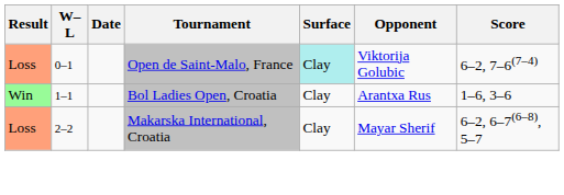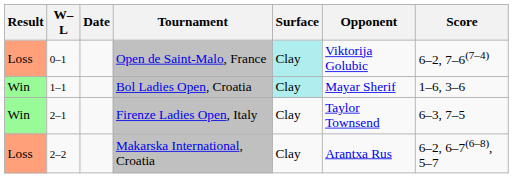 <table class="sortable wikitable">
 <tr>
 <th>Result</th>
 <th class="unsortable">W–L</th>
 <th>Date</th>
 <th>Tournament</th>
 <th>Surface</th>
 <th>Opponent</th>
 <th class="unsortable">Score</th>
 </tr>
 <tr>
 <td style="background:#ffa07a;">Loss</td>
 <td><small>0–1</small></td>
 <td><a href='#'></a></td>
 <td bgcolor=silver><a href='#'>Open de Saint-Malo</a>, France</td>
 <td style="background: paleturquoise;">Clay</td>
 <td> <a href='#'>Viktorija Golubic</a></td>
 <td>6–2, 7–6<sup>(7–4)</sup></td>
 </tr>
 <tr>
 <td style="background:#98fb98;">Win</td>
 <td><small>1–1</small></td>
 <td><a href='#'></a></td>
 <td bgcolor=silver><a href='#'>Bol Ladies Open</a>, Croatia</td>
+<td style="background: paleturquoise;">Clay</td>
+<td> <a href='#'>Mayar Sherif</a></td>
+<td>1–6, 3–6</td>
+</tr>
+<tr>
+<td style="background:#98fb98;">Win</td>
+<td><small>2–1</small></td>
+<td><a href='#'></a></td>
+<td bgcolor=silver><a href='#'>Firenze Ladies Open</a>, Italy</td>
 <td>Clay</td>
-<td> <a href='#'>Arantxa Rus</a></td>
-<td>1–6, 3–6</td>
+<td> <a href='#'>Taylor Townsend</a></td>
+<td>6–3, 7–5</td>
 </tr>
 <tr>
 <td style="background:#ffa07a;">Loss</td>
 <td><small>2–2</small></td>
 <td><a href='#'></a></td>
 <td bgcolor=silver><a href='#'>Makarska International</a>, Croatia</td>
 <td>Clay</td>
-<td> <a href='#'>Mayar Sherif</a></td>
+<td> <a href='#'>Arantxa Rus</a></td>
 <td>6–2, 6–7<sup>(6–8)</sup>, 5–7</td>
 </tr>
 </table>
